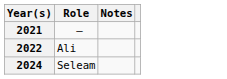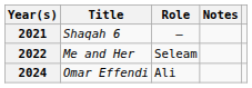 <table class="wikitable plainrowheaders sortable"  style=font-size:100%>
 <tr>
 <th scope="col">Year(s)</th>
+<th scope="col">Title</th>
 <th scope="col" class="unsortable">Role</th>
 <th scope="col" class="unsortable">Notes</th>
 <th scope="col" class="unsortable"></th>
 </tr>
 <tr>
 <th scope="row">2021</th>
+<td><em>Shaqah 6</em></td>
 <td align="center"> —</td>
 <td></td>
 <td style="text-align:center;"></td>
 </tr>
 <tr>
 <th scope="row">2022</th>
-<td>Ali</td>
+<td><em>Me and Her</em></td>
+<td>Seleam</td>
 <td></td>
 <td style="text-align:center;"></td>
 </tr>
 <tr>
 <th scope="row">2024</th>
-<td>Seleam</td>
+<td><em>Omar Effendi</em></td>
+<td>Ali</td>
 <td></td>
 <td style="text-align:center;"></td>
 </tr>
 </table>
